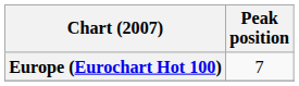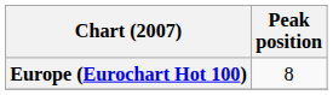 <table class="wikitable sortable plainrowheaders" style="text-align:center">
 <tr>
 <th>Chart (2007)</th>
 <th>Peak<br>position</th>
 </tr>
 <tr>
 <th scope="row">Europe (<a href='#'>Eurochart Hot 100</a>)</th>
-<td>7</td>
+<td>8</td>
 </tr>
 <tr>
 </tr>
 <tr>
 </tr>
 <tr>
 </tr>
 </table>
